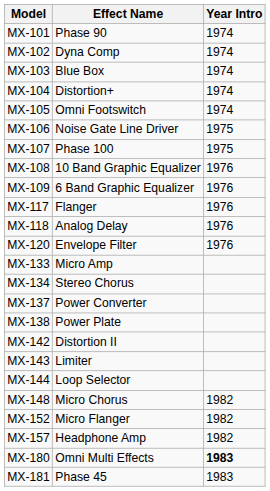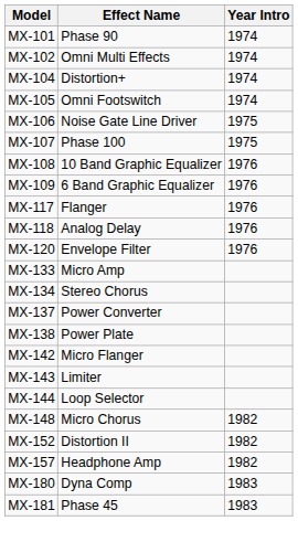 <table class="wikitable">
 <tr>
 <th>Model</th>
 <th>Effect Name</th>
 <th>Year Intro</th>
 </tr>
 <tr>
 <td>MX-101</td>
 <td>Phase 90</td>
 <td>1974</td>
 </tr>
 <tr>
 <td>MX-102</td>
-<td>Dyna Comp</td>
-<td>1974</td>
-</tr>
-<tr>
-<td>MX-103</td>
-<td>Blue Box</td>
+<td>Omni Multi Effects</td>
 <td>1974</td>
 </tr>
 <tr>
 <td>MX-104</td>
 <td>Distortion+</td>
 <td>1974</td>
 </tr>
 <tr>
 <td>MX-105</td>
 <td>Omni Footswitch</td>
 <td>1974</td>
 </tr>
 <tr>
 <td>MX-106</td>
 <td>Noise Gate Line Driver</td>
 <td>1975</td>
 </tr>
 <tr>
 <td>MX-107</td>
 <td>Phase 100</td>
 <td>1975</td>
 </tr>
 <tr>
 <td>MX-108</td>
 <td>10 Band Graphic Equalizer</td>
 <td>1976</td>
 </tr>
 <tr>
 <td>MX-109</td>
 <td>6 Band Graphic Equalizer</td>
 <td>1976</td>
 </tr>
 <tr>
 <td>MX-117</td>
 <td>Flanger</td>
 <td>1976</td>
 </tr>
 <tr>
 <td>MX-118</td>
 <td>Analog Delay</td>
 <td>1976</td>
 </tr>
 <tr>
 <td>MX-120</td>
 <td>Envelope Filter</td>
 <td>1976</td>
 </tr>
 <tr>
 <td>MX-133</td>
 <td>Micro Amp</td>
 <td></td>
 </tr>
 <tr>
 <td>MX-134</td>
 <td>Stereo Chorus</td>
 <td></td>
 </tr>
 <tr>
 <td>MX-137</td>
 <td>Power Converter</td>
 <td></td>
 </tr>
 <tr>
 <td>MX-138</td>
 <td>Power Plate</td>
 <td></td>
 </tr>
 <tr>
 <td>MX-142</td>
-<td>Distortion II</td>
+<td>Micro Flanger</td>
 <td></td>
 </tr>
 <tr>
 <td>MX-143</td>
 <td>Limiter</td>
 <td></td>
 </tr>
 <tr>
 <td>MX-144</td>
 <td>Loop Selector</td>
 <td></td>
 </tr>
 <tr>
 <td>MX-148</td>
 <td>Micro Chorus</td>
 <td>1982</td>
 </tr>
 <tr>
 <td>MX-152</td>
-<td>Micro Flanger</td>
+<td>Distortion II</td>
 <td>1982</td>
 </tr>
 <tr>
 <td>MX-157</td>
 <td>Headphone Amp</td>
 <td>1982</td>
 </tr>
 <tr>
 <td>MX-180</td>
-<td>Omni Multi Effects</td>
-<td><strong>1983</strong></td>
+<td>Dyna Comp</td>
+<td>1983</td>
 </tr>
 <tr>
 <td>MX-181</td>
 <td>Phase 45</td>
 <td>1983</td>
 </tr>
 </table>
